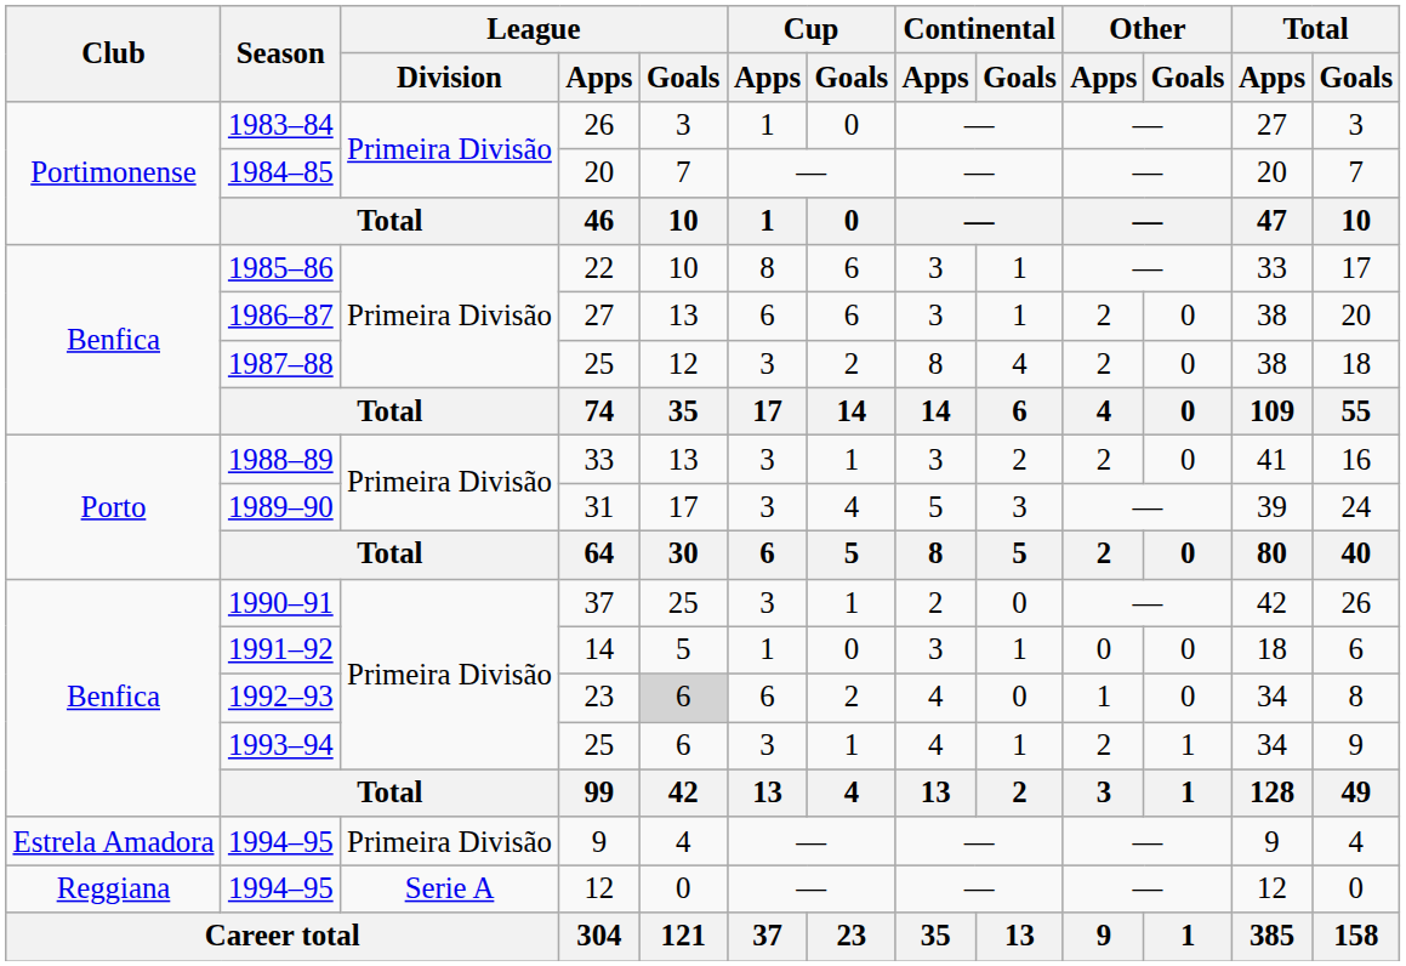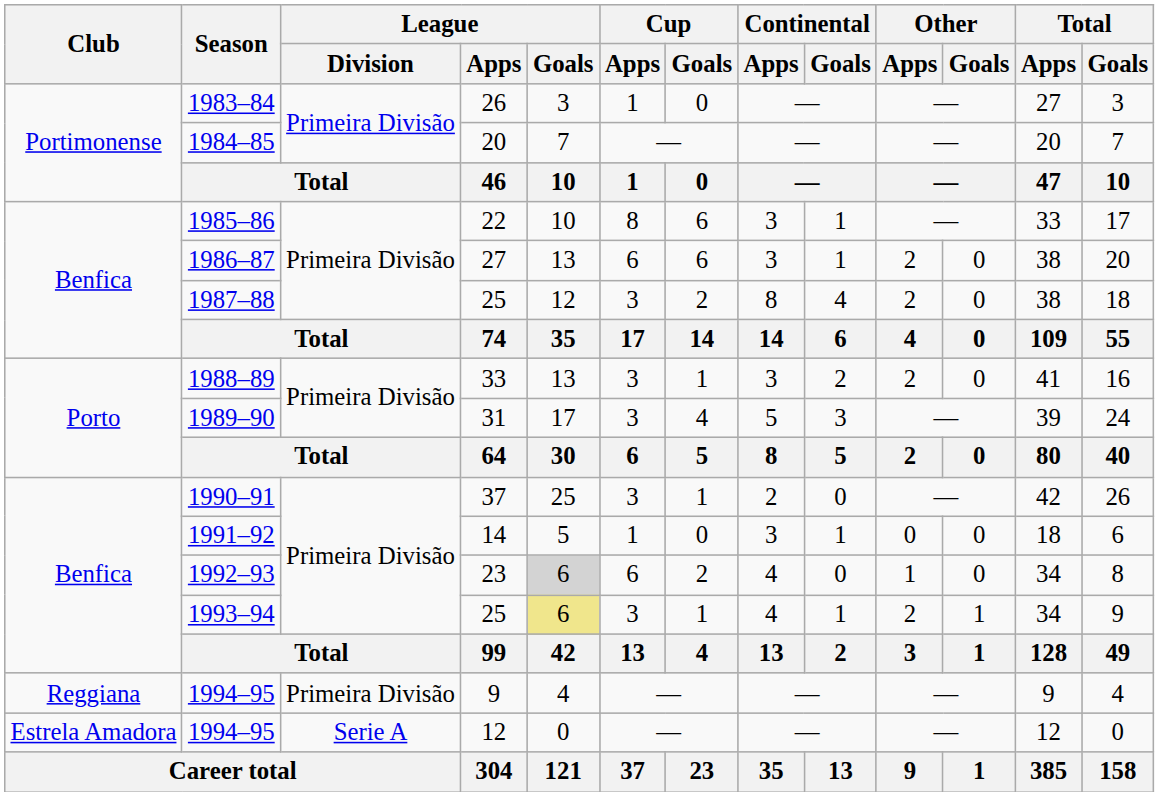 <table class="wikitable" style="text-align:center">
 <tr>
 <th rowspan="2">Club</th>
 <th rowspan="2">Season</th>
 <th colspan="3">League</th>
 <th colspan="2">Cup</th>
 <th colspan="2">Continental</th>
 <th colspan="2">Other</th>
 <th colspan="2">Total</th>
 </tr>
 <tr>
 <th>Division</th>
 <th>Apps</th>
 <th>Goals</th>
 <th>Apps</th>
 <th>Goals</th>
 <th>Apps</th>
 <th>Goals</th>
 <th>Apps</th>
 <th>Goals</th>
 <th>Apps</th>
 <th>Goals</th>
 </tr>
 <tr>
 <td rowspan="3"><a href='#'>Portimonense</a></td>
 <td><a href='#'>1983–84</a></td>
 <td rowspan="2"><a href='#'>Primeira Divisão</a></td>
 <td>26</td>
 <td>3</td>
 <td>1</td>
 <td>0</td>
 <td colspan="2">—</td>
 <td colspan="2">—</td>
 <td>27</td>
 <td>3</td>
 </tr>
 <tr>
 <td><a href='#'>1984–85</a></td>
 <td>20</td>
 <td>7</td>
 <td colspan="2">—</td>
 <td colspan="2">—</td>
 <td colspan="2">—</td>
 <td>20</td>
 <td>7</td>
 </tr>
 <tr>
 <th colspan="2">Total</th>
 <th>46</th>
 <th>10</th>
 <th>1</th>
 <th>0</th>
 <th colspan="2">—</th>
 <th colspan="2">—</th>
 <th>47</th>
 <th>10</th>
 </tr>
 <tr>
 <td rowspan="4"><a href='#'>Benfica</a></td>
 <td><a href='#'>1985–86</a></td>
 <td rowspan="3">Primeira Divisão</td>
 <td>22</td>
 <td>10</td>
 <td>8</td>
 <td>6</td>
 <td>3</td>
 <td>1</td>
 <td colspan="2">—</td>
 <td>33</td>
 <td>17</td>
 </tr>
 <tr>
 <td><a href='#'>1986–87</a></td>
 <td>27</td>
 <td>13</td>
 <td>6</td>
 <td>6</td>
 <td>3</td>
 <td>1</td>
 <td>2</td>
 <td>0</td>
 <td>38</td>
 <td>20</td>
 </tr>
 <tr>
 <td><a href='#'>1987–88</a></td>
 <td>25</td>
 <td>12</td>
 <td>3</td>
 <td>2</td>
 <td>8</td>
 <td>4</td>
 <td>2</td>
 <td>0</td>
 <td>38</td>
 <td>18</td>
 </tr>
 <tr>
 <th colspan="2">Total</th>
 <th>74</th>
 <th>35</th>
 <th>17</th>
 <th>14</th>
 <th>14</th>
 <th>6</th>
 <th>4</th>
 <th>0</th>
 <th>109</th>
 <th>55</th>
 </tr>
 <tr>
 <td rowspan="3"><a href='#'>Porto</a></td>
 <td><a href='#'>1988–89</a></td>
 <td rowspan="2">Primeira Divisão</td>
 <td>33</td>
 <td>13</td>
 <td>3</td>
 <td>1</td>
 <td>3</td>
 <td>2</td>
 <td>2</td>
 <td>0</td>
 <td>41</td>
 <td>16</td>
 </tr>
 <tr>
 <td><a href='#'>1989–90</a></td>
 <td>31</td>
 <td>17</td>
 <td>3</td>
 <td>4</td>
 <td>5</td>
 <td>3</td>
 <td colspan="2">—</td>
 <td>39</td>
 <td>24</td>
 </tr>
 <tr>
 <th colspan="2">Total</th>
 <th>64</th>
 <th>30</th>
 <th>6</th>
 <th>5</th>
 <th>8</th>
 <th>5</th>
 <th>2</th>
 <th>0</th>
 <th>80</th>
 <th>40</th>
 </tr>
 <tr>
 <td rowspan="5"><a href='#'>Benfica</a></td>
 <td><a href='#'>1990–91</a></td>
 <td rowspan="4">Primeira Divisão</td>
 <td>37</td>
 <td>25</td>
 <td>3</td>
 <td>1</td>
 <td>2</td>
 <td>0</td>
 <td colspan="2">—</td>
 <td>42</td>
 <td>26</td>
 </tr>
 <tr>
 <td><a href='#'>1991–92</a></td>
 <td>14</td>
 <td>5</td>
 <td>1</td>
 <td>0</td>
 <td>3</td>
 <td>1</td>
 <td>0</td>
 <td>0</td>
 <td>18</td>
 <td>6</td>
 </tr>
 <tr>
 <td><a href='#'>1992–93</a></td>
 <td>23</td>
 <td style="background: lightgrey;">6</td>
 <td>6</td>
 <td>2</td>
 <td>4</td>
 <td>0</td>
 <td>1</td>
 <td>0</td>
 <td>34</td>
 <td>8</td>
 </tr>
 <tr>
 <td><a href='#'>1993–94</a></td>
 <td>25</td>
-<td>6</td>
+<td style="background: khaki;">6</td>
 <td>3</td>
 <td>1</td>
 <td>4</td>
 <td>1</td>
 <td>2</td>
 <td>1</td>
 <td>34</td>
 <td>9</td>
 </tr>
 <tr>
 <th colspan="2">Total</th>
 <th>99</th>
 <th>42</th>
 <th>13</th>
 <th>4</th>
 <th>13</th>
 <th>2</th>
 <th>3</th>
 <th>1</th>
 <th>128</th>
 <th>49</th>
 </tr>
 <tr>
-<td><a href='#'>Estrela Amadora</a></td>
+<td><a href='#'>Reggiana</a></td>
 <td><a href='#'>1994–95</a></td>
 <td>Primeira Divisão</td>
 <td>9</td>
 <td>4</td>
 <td colspan="2">—</td>
 <td colspan="2">—</td>
 <td colspan="2">—</td>
 <td>9</td>
 <td>4</td>
 </tr>
 <tr>
-<td><a href='#'>Reggiana</a></td>
+<td><a href='#'>Estrela Amadora</a></td>
 <td><a href='#'>1994–95</a></td>
 <td><a href='#'>Serie A</a></td>
 <td>12</td>
 <td>0</td>
 <td colspan="2">—</td>
 <td colspan="2">—</td>
 <td colspan="2">—</td>
 <td>12</td>
 <td>0</td>
 </tr>
 <tr>
 <th colspan="3">Career total</th>
 <th>304</th>
 <th>121</th>
 <th>37</th>
 <th>23</th>
 <th>35</th>
 <th>13</th>
 <th>9</th>
 <th>1</th>
 <th>385</th>
 <th>158</th>
 </tr>
 </table>
